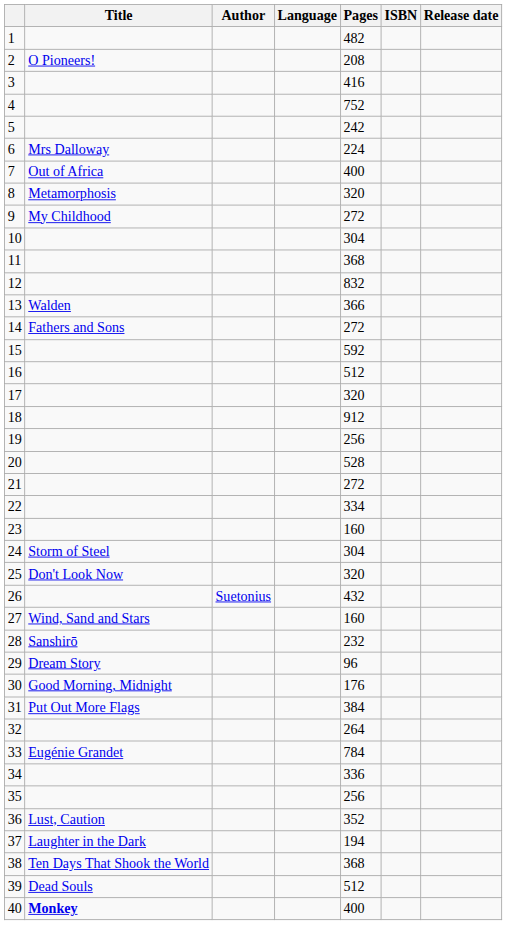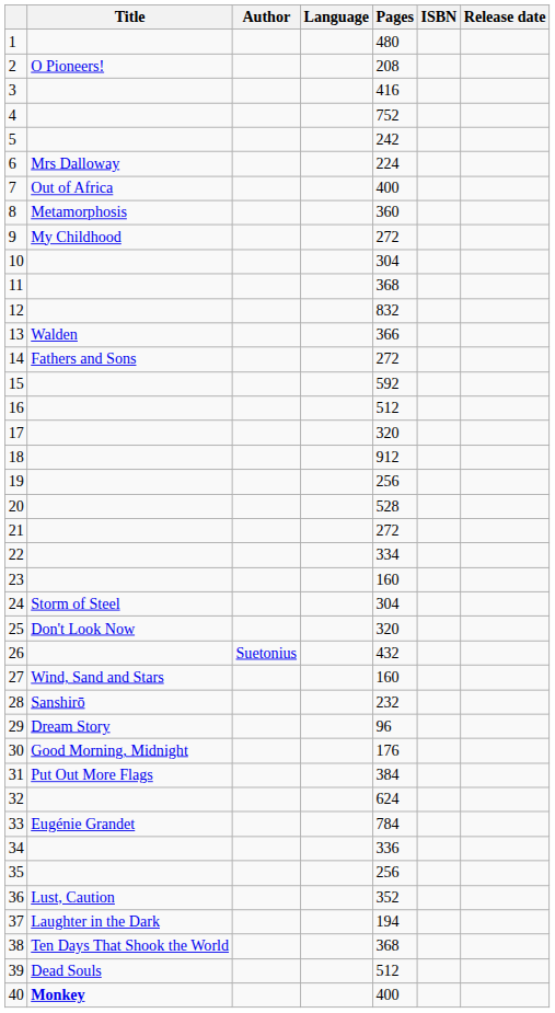 <table class="wikitable sortable">
 <tr>
 <th scope="col"></th>
 <th scope="col">Title</th>
 <th scope="col">Author</th>
 <th scope="col">Language</th>
 <th scope="col">Pages</th>
 <th scope="col">ISBN</th>
 <th scope="col">Release date</th>
 </tr>
 <tr>
 <td>1</td>
 <td></td>
 <td></td>
 <td></td>
-<td>482</td>
+<td>480</td>
 <td></td>
 <td></td>
 </tr>
 <tr>
 <td>2</td>
 <td><a href='#'>O Pioneers!</a></td>
 <td></td>
 <td></td>
 <td>208</td>
 <td></td>
 <td></td>
 </tr>
 <tr>
 <td>3</td>
 <td></td>
 <td></td>
 <td></td>
 <td>416</td>
 <td></td>
 <td></td>
 </tr>
 <tr>
 <td>4</td>
 <td></td>
 <td></td>
 <td></td>
 <td>752</td>
 <td></td>
 <td></td>
 </tr>
 <tr>
 <td>5</td>
 <td></td>
 <td></td>
 <td></td>
 <td>242</td>
 <td></td>
 <td></td>
 </tr>
 <tr>
 <td>6</td>
 <td><a href='#'>Mrs Dalloway</a></td>
 <td></td>
 <td></td>
 <td>224</td>
 <td></td>
 <td></td>
 </tr>
 <tr>
 <td>7</td>
 <td><a href='#'>Out of Africa</a></td>
 <td></td>
 <td></td>
 <td>400</td>
 <td></td>
 <td></td>
 </tr>
 <tr>
 <td>8</td>
 <td><a href='#'>Metamorphosis</a></td>
 <td></td>
 <td></td>
-<td>320</td>
+<td>360</td>
 <td></td>
 <td></td>
 </tr>
 <tr>
 <td>9</td>
 <td><a href='#'>My Childhood</a></td>
 <td></td>
 <td></td>
 <td>272</td>
 <td></td>
 <td></td>
 </tr>
 <tr>
 <td>10</td>
 <td></td>
 <td></td>
 <td></td>
 <td>304</td>
 <td></td>
 <td></td>
 </tr>
 <tr>
 <td>11</td>
 <td></td>
 <td></td>
 <td></td>
 <td>368</td>
 <td></td>
 <td></td>
 </tr>
 <tr>
 <td>12</td>
 <td></td>
 <td></td>
 <td></td>
 <td>832</td>
 <td></td>
 <td></td>
 </tr>
 <tr>
 <td>13</td>
 <td><a href='#'>Walden</a></td>
 <td></td>
 <td></td>
 <td>366</td>
 <td></td>
 <td></td>
 </tr>
 <tr>
 <td>14</td>
 <td><a href='#'>Fathers and Sons</a></td>
 <td></td>
 <td></td>
 <td>272</td>
 <td></td>
 <td></td>
 </tr>
 <tr>
 <td>15</td>
 <td></td>
 <td></td>
 <td></td>
 <td>592</td>
 <td></td>
 <td></td>
 </tr>
 <tr>
 <td>16</td>
 <td></td>
 <td></td>
 <td></td>
 <td>512</td>
 <td></td>
 <td></td>
 </tr>
 <tr>
 <td>17</td>
 <td></td>
 <td></td>
 <td></td>
 <td>320</td>
 <td></td>
 <td></td>
 </tr>
 <tr>
 <td>18</td>
 <td></td>
 <td></td>
 <td></td>
 <td>912</td>
 <td></td>
 <td></td>
 </tr>
 <tr>
 <td>19</td>
 <td></td>
 <td></td>
 <td></td>
 <td>256</td>
 <td></td>
 <td></td>
 </tr>
 <tr>
 <td>20</td>
 <td></td>
 <td></td>
 <td></td>
 <td>528</td>
 <td></td>
 <td></td>
 </tr>
 <tr>
 <td>21</td>
 <td></td>
 <td></td>
 <td></td>
 <td>272</td>
 <td></td>
 <td></td>
 </tr>
 <tr>
 <td>22</td>
 <td></td>
 <td></td>
 <td></td>
 <td>334</td>
 <td></td>
 <td></td>
 </tr>
 <tr>
 <td>23</td>
 <td></td>
 <td></td>
 <td></td>
 <td>160</td>
 <td></td>
 <td></td>
 </tr>
 <tr>
 <td>24</td>
 <td><a href='#'>Storm of Steel</a></td>
 <td></td>
 <td></td>
 <td>304</td>
 <td></td>
 <td></td>
 </tr>
 <tr>
 <td>25</td>
 <td><a href='#'>Don't Look Now</a></td>
 <td></td>
 <td></td>
 <td>320</td>
 <td></td>
 <td></td>
 </tr>
 <tr>
 <td>26</td>
 <td></td>
 <td><a href='#'>Suetonius</a></td>
 <td></td>
 <td>432</td>
 <td></td>
 <td></td>
 </tr>
 <tr>
 <td>27</td>
 <td><a href='#'>Wind, Sand and Stars</a></td>
 <td></td>
 <td></td>
 <td>160</td>
 <td></td>
 <td></td>
 </tr>
 <tr>
 <td>28</td>
 <td><a href='#'>Sanshirō</a></td>
 <td></td>
 <td></td>
 <td>232</td>
 <td></td>
 <td></td>
 </tr>
 <tr>
 <td>29</td>
 <td><a href='#'>Dream Story</a></td>
 <td></td>
 <td></td>
 <td>96</td>
 <td></td>
 <td></td>
 </tr>
 <tr>
 <td>30</td>
 <td><a href='#'>Good Morning, Midnight</a></td>
 <td></td>
 <td></td>
 <td>176</td>
 <td></td>
 <td></td>
 </tr>
 <tr>
 <td>31</td>
 <td><a href='#'>Put Out More Flags</a></td>
 <td></td>
 <td></td>
 <td>384</td>
 <td></td>
 <td></td>
 </tr>
 <tr>
 <td>32</td>
 <td></td>
 <td></td>
 <td></td>
-<td>264</td>
+<td>624</td>
 <td></td>
 <td></td>
 </tr>
 <tr>
 <td>33</td>
 <td><a href='#'>Eugénie Grandet</a></td>
 <td></td>
 <td></td>
 <td>784</td>
 <td></td>
 <td></td>
 </tr>
 <tr>
 <td>34</td>
 <td></td>
 <td></td>
 <td></td>
 <td>336</td>
 <td></td>
 <td></td>
 </tr>
 <tr>
 <td>35</td>
 <td></td>
 <td></td>
 <td></td>
 <td>256</td>
 <td></td>
 <td></td>
 </tr>
 <tr>
 <td>36</td>
 <td><a href='#'>Lust, Caution</a></td>
 <td></td>
 <td></td>
 <td>352</td>
 <td></td>
 <td></td>
 </tr>
 <tr>
 <td>37</td>
 <td><a href='#'>Laughter in the Dark</a></td>
 <td></td>
 <td></td>
 <td>194</td>
 <td></td>
 <td></td>
 </tr>
 <tr>
 <td>38</td>
 <td><a href='#'>Ten Days That Shook the World</a></td>
 <td></td>
 <td></td>
 <td>368</td>
 <td></td>
 <td></td>
 </tr>
 <tr>
 <td>39</td>
 <td><a href='#'>Dead Souls</a></td>
 <td></td>
 <td></td>
 <td>512</td>
 <td></td>
 <td></td>
 </tr>
 <tr>
 <td>40</td>
 <td><strong><a href='#'>Monkey</a></strong></td>
 <td></td>
 <td></td>
 <td>400</td>
 <td></td>
 <td></td>
 </tr>
 </table>
